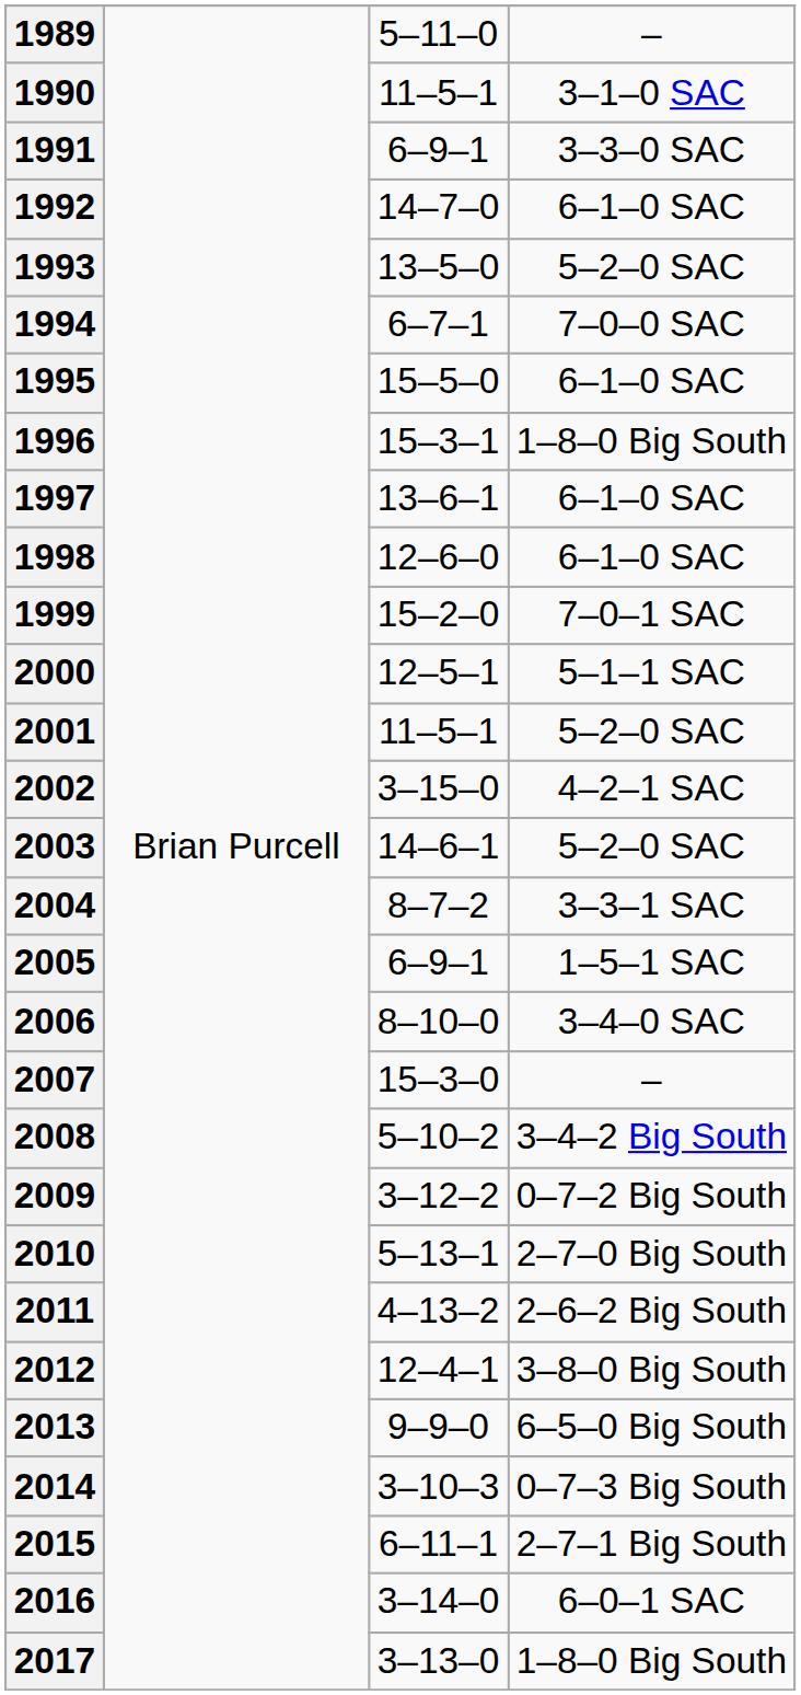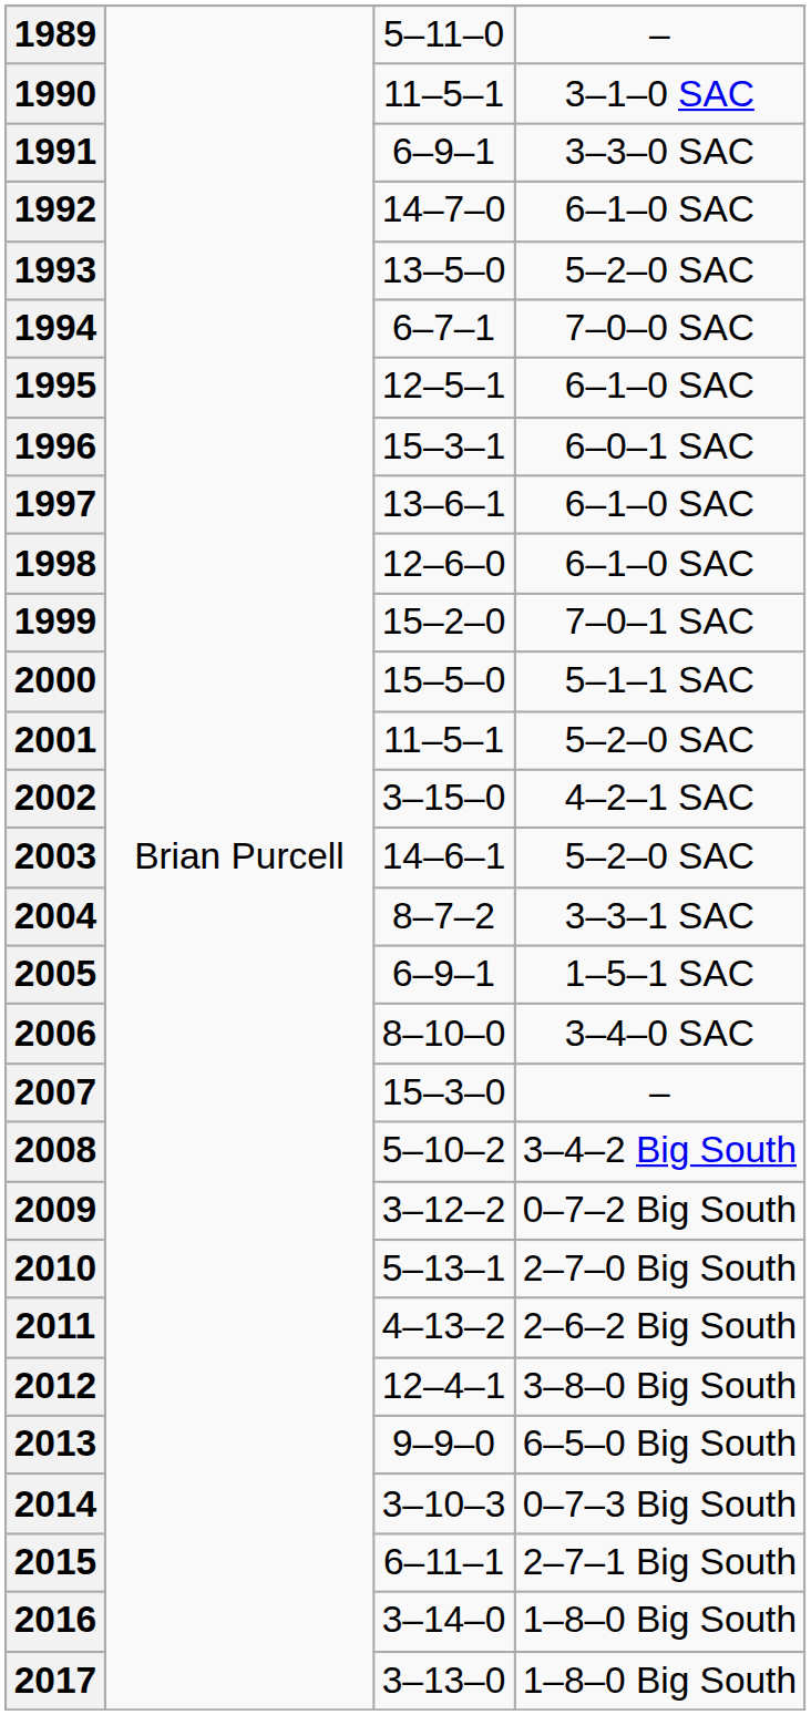 <table class="wikitable" style="text-align: center;">
 <tr>
 </tr>
 <tr>
 <th>1989</th>
 <td rowspan="30">  Brian Purcell  </td>
 <td>5–11–0</td>
 <td>–</td>
 </tr>
 <tr>
 <th>1990</th>
 <td>11–5–1</td>
 <td>3–1–0 <a href='#'>SAC</a></td>
 </tr>
 <tr>
 <th>1991</th>
 <td>6–9–1</td>
 <td>3–3–0 SAC</td>
 </tr>
 <tr>
 <th>1992</th>
 <td>14–7–0</td>
 <td>6–1–0 SAC</td>
 </tr>
 <tr>
 <th>1993</th>
 <td>13–5–0</td>
 <td>5–2–0 SAC</td>
 </tr>
 <tr>
 <th>1994</th>
 <td>6–7–1</td>
 <td>7–0–0 SAC</td>
 </tr>
 <tr>
 <th>1995</th>
-<td>15–5–0</td>
+<td>12–5–1</td>
 <td>6–1–0 SAC</td>
 </tr>
 <tr>
 <th>1996</th>
 <td>15–3–1</td>
-<td>1–8–0 Big South</td>
+<td>6–0–1 SAC</td>
 </tr>
 <tr>
 <th>1997</th>
 <td>13–6–1</td>
 <td>6–1–0 SAC</td>
 </tr>
 <tr>
 <th>1998</th>
 <td>12–6–0</td>
 <td>6–1–0 SAC</td>
 </tr>
 <tr>
 <th>1999</th>
 <td>15–2–0</td>
 <td>7–0–1 SAC</td>
 </tr>
 <tr>
 <th>2000</th>
-<td>12–5–1</td>
+<td>15–5–0</td>
 <td>5–1–1 SAC</td>
 </tr>
 <tr>
 <th>2001</th>
 <td>11–5–1</td>
 <td>5–2–0 SAC</td>
 </tr>
 <tr>
 <th>2002</th>
 <td>3–15–0</td>
 <td>4–2–1 SAC</td>
 </tr>
 <tr>
 <th>2003</th>
 <td>14–6–1</td>
 <td>5–2–0 SAC</td>
 </tr>
 <tr>
 <th>2004</th>
 <td>8–7–2</td>
 <td>3–3–1 SAC</td>
 </tr>
 <tr>
 <th>2005</th>
 <td>6–9–1</td>
 <td>1–5–1 SAC</td>
 </tr>
 <tr>
 <th>2006</th>
 <td>8–10–0</td>
 <td>3–4–0 SAC</td>
 </tr>
 <tr>
 <th>2007</th>
 <td>15–3–0</td>
 <td>–</td>
 </tr>
 <tr>
 <th>2008</th>
 <td>5–10–2</td>
 <td>3–4–2 <a href='#'>Big South</a></td>
 </tr>
 <tr>
 <th>2009</th>
 <td>3–12–2</td>
 <td>0–7–2 Big South</td>
 </tr>
 <tr>
 <th>2010</th>
 <td>5–13–1</td>
 <td>2–7–0 Big South</td>
 </tr>
 <tr>
 <th>2011</th>
 <td>4–13–2</td>
 <td>2–6–2 Big South</td>
 </tr>
 <tr>
 <th>2012</th>
 <td>12–4–1</td>
 <td>3–8–0 Big South</td>
 </tr>
 <tr>
 <th>2013</th>
 <td>9–9–0</td>
 <td>6–5–0 Big South</td>
 </tr>
 <tr>
 <th>2014</th>
 <td>3–10–3</td>
 <td>0–7–3 Big South</td>
 </tr>
 <tr>
 <th>2015</th>
 <td>6–11–1</td>
 <td>2–7–1 Big South</td>
 </tr>
 <tr>
 <th>2016</th>
 <td>3–14–0</td>
-<td>6–0–1 SAC</td>
+<td>1–8–0 Big South</td>
 </tr>
 <tr>
 <th>2017</th>
 <td>3–13–0</td>
 <td>1–8–0 Big South</td>
 </tr>
 </table>
